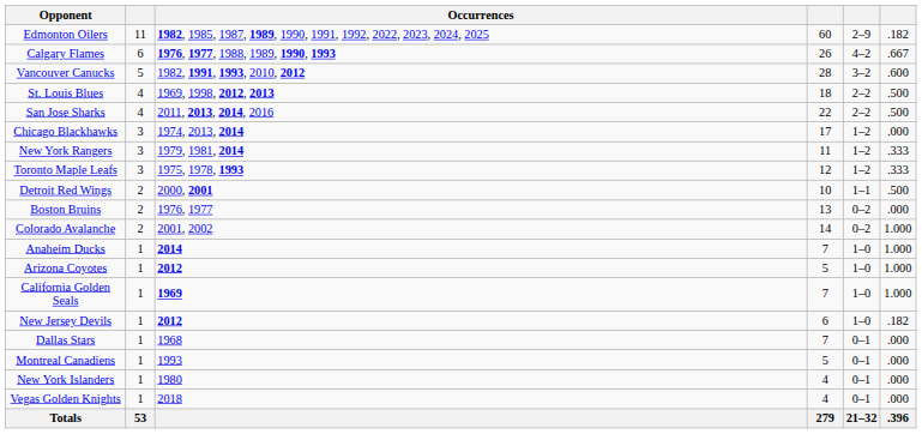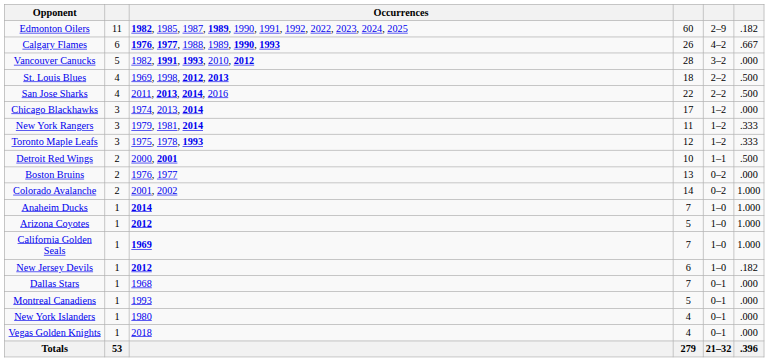 <table class="wikitable sortable" style="text-align: center; width: 75%;">
 <tr>
 <th width="150">Opponent</th>
 <th width="30"></th>
 <th>Occurrences</th>
 <th width="40"></th>
 <th width="40"></th>
 <th width="40"></th>
 </tr>
 <tr>
 <td><a href='#'>Edmonton Oilers</a></td>
 <td>11</td>
 <td align=left><strong><a href='#'>1982</a></strong>, <a href='#'>1985</a>, <a href='#'>1987</a>, <strong><a href='#'>1989</a></strong>, <a href='#'>1990</a>, <a href='#'>1991</a>, <a href='#'>1992</a>, <a href='#'>2022</a>, <a href='#'>2023</a>, <a href='#'>2024</a>, <a href='#'>2025</a></td>
 <td>60</td>
 <td>2–9</td>
 <td>.182</td>
 </tr>
 <tr>
 <td><a href='#'>Calgary Flames</a></td>
 <td>6</td>
 <td align=left><strong><a href='#'>1976</a></strong>, <strong><a href='#'>1977</a></strong>, <a href='#'>1988</a>, <a href='#'>1989</a>, <strong><a href='#'>1990</a></strong>, <strong><a href='#'>1993</a></strong></td>
 <td>26</td>
 <td>4–2</td>
 <td>.667</td>
 </tr>
 <tr>
 <td><a href='#'>Vancouver Canucks</a></td>
 <td>5</td>
 <td align=left><a href='#'>1982</a>, <strong><a href='#'>1991</a></strong>, <strong><a href='#'>1993</a></strong>, <a href='#'>2010</a>, <strong><a href='#'>2012</a></strong></td>
 <td>28</td>
 <td>3–2</td>
-<td>.600</td>
+<td>.000</td>
 </tr>
 <tr>
 <td><a href='#'>St. Louis Blues</a></td>
 <td>4</td>
 <td align=left><a href='#'>1969</a>, <a href='#'>1998</a>, <strong><a href='#'>2012</a></strong>, <strong><a href='#'>2013</a></strong></td>
 <td>18</td>
 <td>2–2</td>
 <td>.500</td>
 </tr>
 <tr>
 <td><a href='#'>San Jose Sharks</a></td>
 <td>4</td>
 <td align=left><a href='#'>2011</a>, <strong><a href='#'>2013</a></strong>, <strong><a href='#'>2014</a></strong>, <a href='#'>2016</a></td>
 <td>22</td>
 <td>2–2</td>
 <td>.500</td>
 </tr>
 <tr>
 <td><a href='#'>Chicago Blackhawks</a></td>
 <td>3</td>
 <td align=left><a href='#'>1974</a>, <a href='#'>2013</a>, <strong><a href='#'>2014</a></strong></td>
 <td>17</td>
 <td>1–2</td>
 <td>.000</td>
 </tr>
 <tr>
 <td><a href='#'>New York Rangers</a></td>
 <td>3</td>
 <td align=left><a href='#'>1979</a>, <a href='#'>1981</a>, <strong><a href='#'>2014</a></strong></td>
 <td>11</td>
 <td>1–2</td>
 <td>.333</td>
 </tr>
 <tr>
 <td><a href='#'>Toronto Maple Leafs</a></td>
 <td>3</td>
 <td align=left><a href='#'>1975</a>, <a href='#'>1978</a>, <strong><a href='#'>1993</a></strong></td>
 <td>12</td>
 <td>1–2</td>
 <td>.333</td>
 </tr>
 <tr>
 <td><a href='#'>Detroit Red Wings</a></td>
 <td>2</td>
 <td align=left><a href='#'>2000</a>, <strong><a href='#'>2001</a></strong></td>
 <td>10</td>
 <td>1–1</td>
 <td>.500</td>
 </tr>
 <tr>
 <td><a href='#'>Boston Bruins</a></td>
 <td>2</td>
 <td align=left><a href='#'>1976</a>, <a href='#'>1977</a></td>
 <td>13</td>
 <td>0–2</td>
 <td>.000</td>
 </tr>
 <tr>
 <td><a href='#'>Colorado Avalanche</a></td>
 <td>2</td>
 <td align=left><a href='#'>2001</a>, <a href='#'>2002</a></td>
 <td>14</td>
 <td>0–2</td>
 <td>1.000</td>
 </tr>
 <tr>
 <td><a href='#'>Anaheim Ducks</a></td>
 <td>1</td>
 <td align=left><strong><a href='#'>2014</a></strong></td>
 <td>7</td>
 <td>1–0</td>
 <td>1.000</td>
 </tr>
 <tr>
 <td><a href='#'>Arizona Coyotes</a></td>
 <td>1</td>
 <td align=left><strong><a href='#'>2012</a></strong></td>
 <td>5</td>
 <td>1–0</td>
 <td>1.000</td>
 </tr>
 <tr>
 <td><a href='#'>California Golden Seals</a></td>
 <td>1</td>
 <td align=left><strong><a href='#'>1969</a></strong></td>
 <td>7</td>
 <td>1–0</td>
 <td>1.000</td>
 </tr>
 <tr>
 <td><a href='#'>New Jersey Devils</a></td>
 <td>1</td>
 <td align=left><strong><a href='#'>2012</a></strong></td>
 <td>6</td>
 <td>1–0</td>
 <td>.182</td>
 </tr>
 <tr>
 <td><a href='#'>Dallas Stars</a></td>
 <td>1</td>
 <td align=left><a href='#'>1968</a></td>
 <td>7</td>
 <td>0–1</td>
 <td>.000</td>
 </tr>
 <tr>
 <td><a href='#'>Montreal Canadiens</a></td>
 <td>1</td>
 <td align=left><a href='#'>1993</a></td>
 <td>5</td>
 <td>0–1</td>
 <td>.000</td>
 </tr>
 <tr>
 <td><a href='#'>New York Islanders</a></td>
 <td>1</td>
 <td align=left><a href='#'>1980</a></td>
 <td>4</td>
 <td>0–1</td>
 <td>.000</td>
 </tr>
 <tr>
 <td><a href='#'>Vegas Golden Knights</a></td>
 <td>1</td>
 <td align=left><a href='#'>2018</a></td>
 <td>4</td>
 <td>0–1</td>
 <td>.000</td>
 </tr>
 <tr>
 <th width="150">Totals</th>
 <th width="30">53</th>
 <th></th>
 <th width="40">279</th>
 <th width="40">21–32</th>
 <th width="40">.396</th>
 </tr>
 </table>
